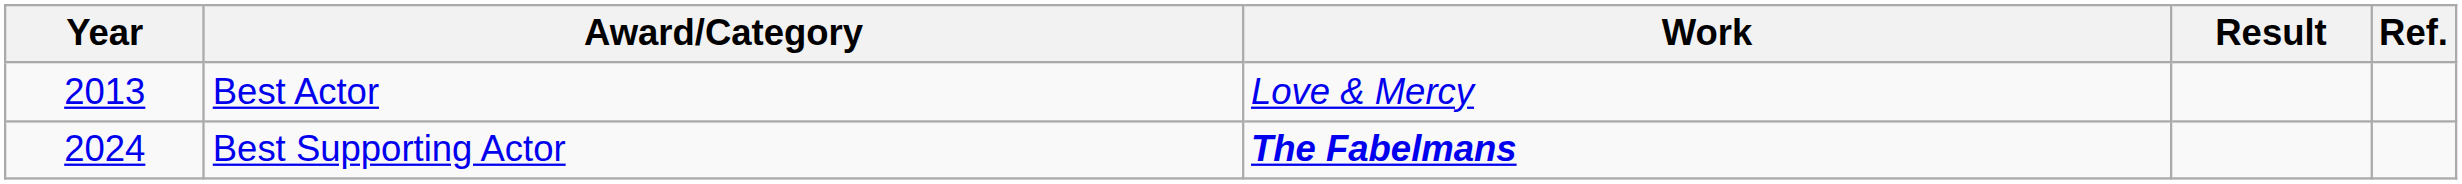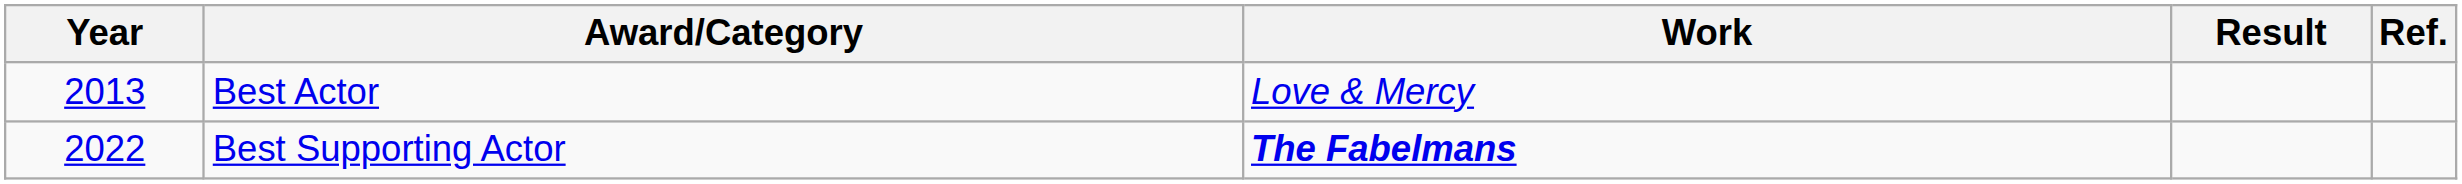 <table class=wikitable>
 <tr>
 <th scope="col" style="width:5em;">Year</th>
 <th scope="col" style="width:28em;">Award/Category</th>
 <th scope="col" style="width:25em;">Work</th>
 <th scope="col" style="width:5em;">Result</th>
 <th>Ref.</th>
 </tr>
 <tr>
 <td style="text-align:center;"><a href='#'>2013</a></td>
 <td><a href='#'>Best Actor</a></td>
 <td><em><a href='#'>Love & Mercy</a></em></td>
 <td></td>
 <td></td>
 </tr>
 <tr>
-<td style="text-align:center;"><a href='#'>2024</a></td>
+<td style="text-align:center;"><a href='#'>2022</a></td>
 <td><a href='#'>Best Supporting Actor</a></td>
 <td><strong><em><a href='#'>The Fabelmans</a></em></strong></td>
 <td></td>
 <td></td>
 </tr>
 </table>
